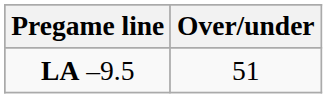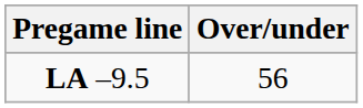 <table class="wikitable">
 <tr align="center">
 <th style=>Pregame line</th>
 <th style=>Over/under</th>
 </tr>
 <tr align="center">
 <td><strong>LA</strong> –9.5</td>
-<td>51</td>
+<td>56</td>
 </tr>
 </table>
